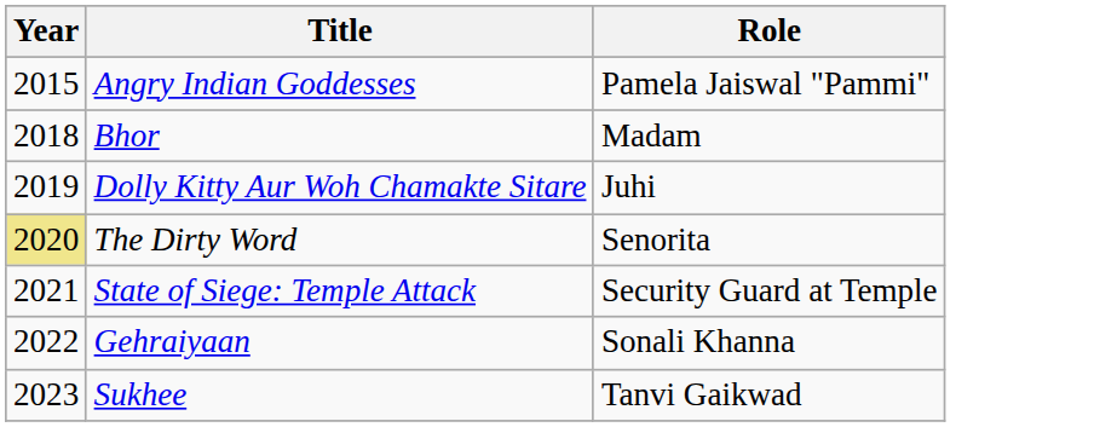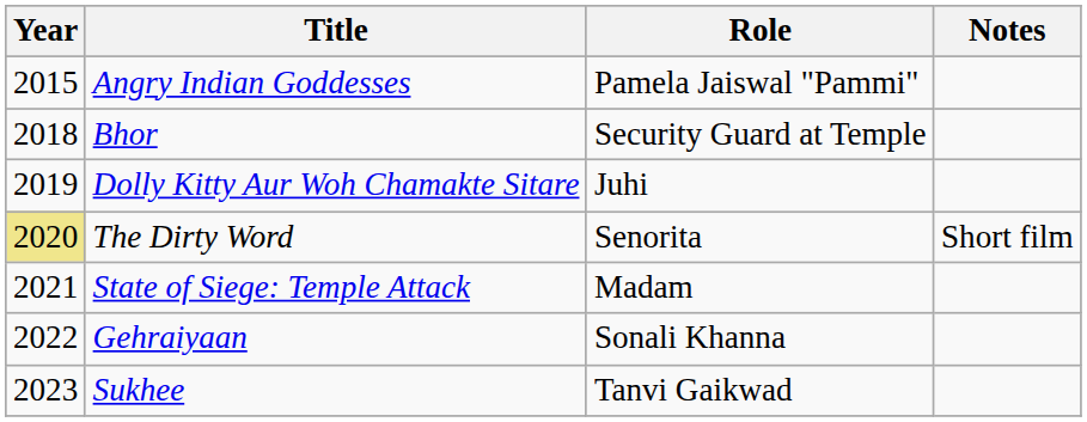 <table class="wikitable">
 <tr>
 <th>Year</th>
 <th>Title</th>
 <th>Role</th>
+<th>Notes</th>
 </tr>
 <tr>
 <td>2015</td>
 <td><em><a href='#'>Angry Indian Goddesses</a></em></td>
 <td>Pamela Jaiswal "Pammi"</td>
+<td></td>
 </tr>
 <tr>
 <td>2018</td>
 <td><em><a href='#'>Bhor</a></em></td>
-<td>Madam</td>
+<td>Security Guard at Temple</td>
+<td></td>
 </tr>
 <tr>
 <td>2019</td>
 <td><em><a href='#'>Dolly Kitty Aur Woh Chamakte Sitare</a></em></td>
 <td>Juhi</td>
+<td></td>
 </tr>
 <tr>
 <td style="background: khaki;">2020</td>
 <td><em>The Dirty Word</em></td>
 <td>Senorita</td>
+<td>Short film</td>
 </tr>
 <tr>
 <td>2021</td>
 <td><em><a href='#'>State of Siege: Temple Attack</a></em></td>
-<td>Security Guard at Temple</td>
+<td>Madam</td>
+<td></td>
 </tr>
 <tr>
 <td>2022</td>
 <td><em><a href='#'>Gehraiyaan</a></em></td>
 <td>Sonali Khanna</td>
+<td></td>
 </tr>
 <tr>
 <td>2023</td>
 <td><em><a href='#'>Sukhee</a></em></td>
 <td>Tanvi Gaikwad</td>
+<td></td>
 </tr>
 </table>
